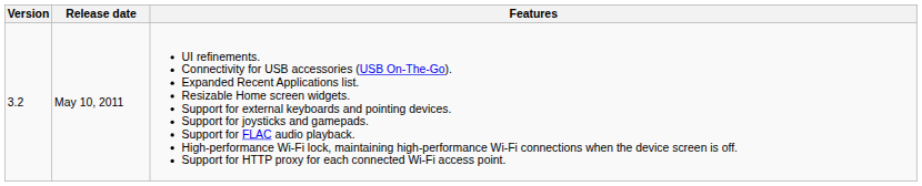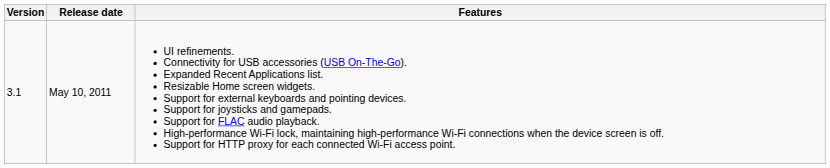 <table class="wikitable" style="width:100%;">
 <tr>
 <th style="width:2%;">Version</th>
 <th style="width:11%;">Release date</th>
 <th style="width:87%;">Features</th>
 </tr>
 <tr>
-<td>3.2</td>
+<td>3.1</td>
 <td>May 10, 2011</td>
 <td><br><ul><li>UI refinements.</li><li>Connectivity for USB accessories (<a href='#'>USB On-The-Go</a>).</li><li>Expanded Recent Applications list.</li><li>Resizable Home screen widgets.</li><li>Support for external keyboards and pointing devices.</li><li>Support for joysticks and gamepads.</li><li>Support for <a href='#'>FLAC</a> audio playback.</li><li>High-performance Wi-Fi lock, maintaining high-performance Wi-Fi connections when the device screen is off.</li><li>Support for HTTP proxy for each connected Wi-Fi access point.</li></ul></td>
 </tr>
 </table>
